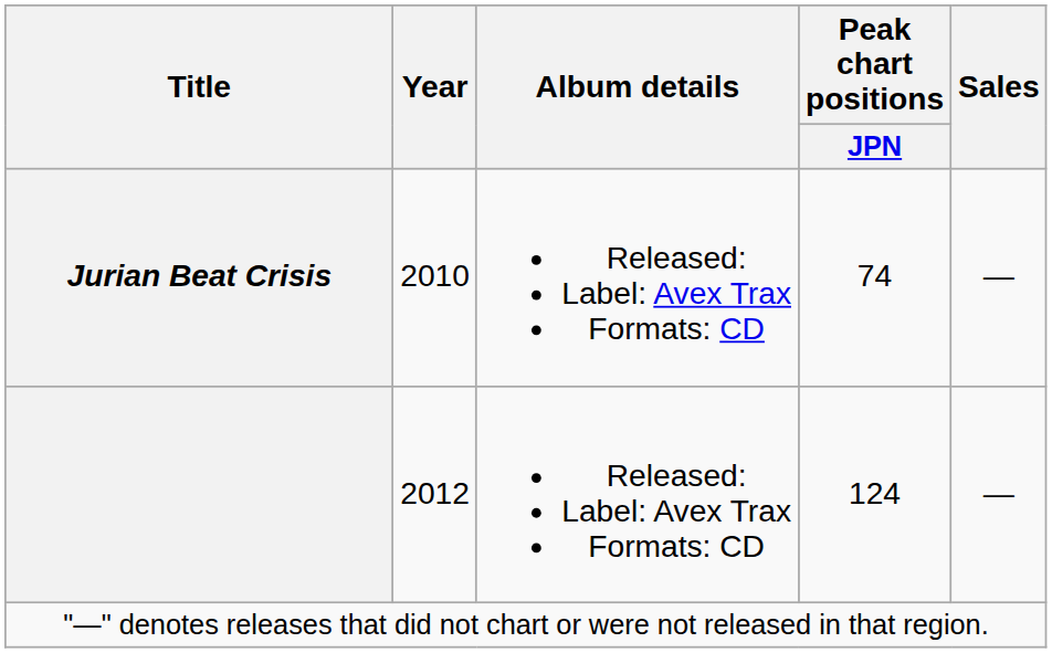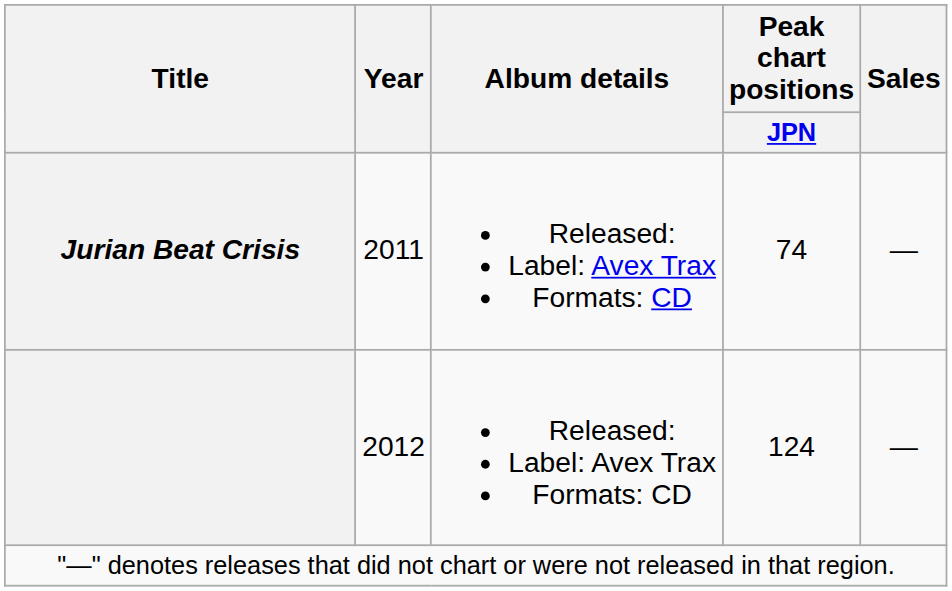 <table class="wikitable plainrowheaders" style="text-align:center;">
 <tr>
 <th scope="col" rowspan="2" style="width:12em;">Title</th>
 <th scope="col" rowspan="2">Year</th>
 <th scope="col" rowspan="2">Album details</th>
 <th scope="col" colspan="1">Peak chart positions</th>
 <th scope="col" rowspan="2">Sales</th>
 </tr>
 <tr>
 <th scope="col" style="width:3em;font-size:90%;"><a href='#'>JPN</a><br></th>
 </tr>
 <tr>
 <th scope="row"><em>Jurian Beat Crisis</em></th>
-<td>2010</td>
+<td>2011</td>
 <td><br><ul><li>Released: </li><li>Label: <a href='#'>Avex Trax</a></li><li>Formats: <a href='#'>CD</a></li></ul></td>
 <td>74</td>
 <td>—</td>
 </tr>
 <tr>
 <th scope="row"></th>
 <td>2012</td>
 <td><br><ul><li>Released: </li><li>Label: Avex Trax</li><li>Formats: CD</li></ul></td>
 <td>124</td>
 <td>—</td>
 </tr>
 <tr>
 <td colspan="5" style="font-size:90%;">"—" denotes releases that did not chart or were not released in that region.</td>
 </tr>
 </table>
